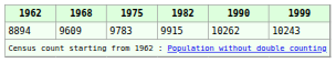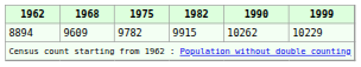 <table align="center" rules="all" cellspacing="0" cellpadding="4" style="border: 1px solid #999; border-right: 2px solid #999; border-bottom:2px solid #999; background: #f3fff3">
 <tr style="background: #ddffdd">
 <th>1962</th>
 <th>1968</th>
 <th>1975</th>
 <th>1982</th>
 <th>1990</th>
 <th>1999</th>
 </tr>
 <tr>
 <td>8894</td>
 <td>9609</td>
-<td>9783</td>
+<td>9782</td>
 <td>9915</td>
 <td>10262</td>
-<td>10243</td>
+<td>10229</td>
 </tr>
 <tr>
 <td colspan=6 align=center><small>Census count starting from 1962 : <a href='#'>Population without double counting</a></small></td>
 </tr>
 </table>
